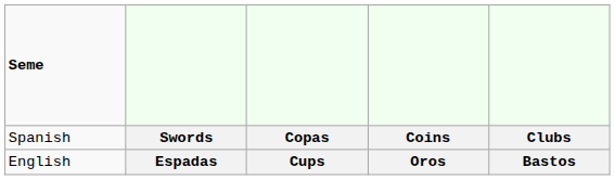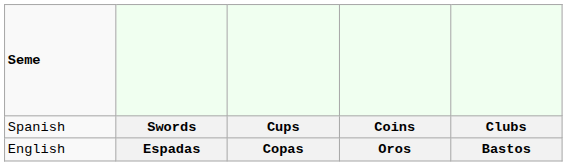 <table class="wikitable">
 <tr>
 <td height="100px"><strong>Seme</strong></td>
 <td align="center" bgcolor="honeydew"></td>
 <td align="center" bgcolor="honeydew"></td>
 <td align="center" bgcolor="honeydew"></td>
 <td align="center" bgcolor="honeydew"></td>
 </tr>
 <tr>
 <td>Spanish</td>
 <th align="center" width="100px">Swords</th>
-<th align="center">Copas</th>
+<th align="center" width="100px">Cups</th>
 <th align="center" width="100px">Coins</th>
 <th align="center" width="100px">Clubs</th>
 </tr>
 <tr>
 <td width="100px">English</td>
 <th align="center">Espadas</th>
-<th align="center" width="100px">Cups</th>
+<th align="center">Copas</th>
 <th align="center">Oros</th>
 <th align="center">Bastos</th>
 </tr>
 </table>
